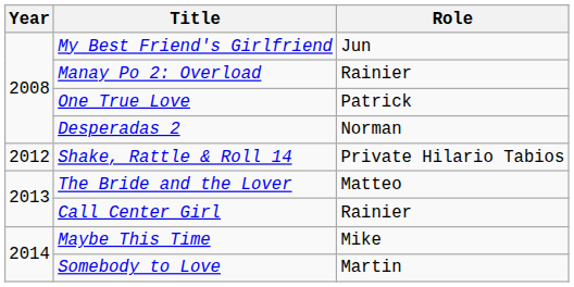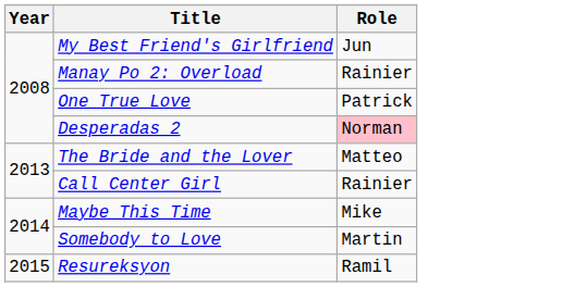 <table class="wikitable">
 <tr>
 <th>Year</th>
 <th>Title</th>
 <th>Role</th>
 </tr>
 <tr>
 <td rowspan=4>2008</td>
 <td><em><a href='#'>My Best Friend's Girlfriend</a></em></td>
 <td>Jun</td>
 </tr>
 <tr>
 <td><em><a href='#'>Manay Po 2: Overload</a></em></td>
 <td>Rainier</td>
 </tr>
 <tr>
 <td><em><a href='#'>One True Love</a></em></td>
 <td>Patrick</td>
 </tr>
 <tr>
 <td><em><a href='#'>Desperadas 2</a></em></td>
-<td>Norman</td>
-</tr>
-<tr>
-<td>2012</td>
-<td><em><a href='#'>Shake, Rattle & Roll 14</a></em></td>
-<td>Private Hilario Tabios</td>
+<td style="background: pink;">Norman</td>
 </tr>
 <tr>
 <td rowspan=2>2013</td>
 <td><em><a href='#'>The Bride and the Lover</a></em></td>
 <td>Matteo</td>
 </tr>
 <tr>
 <td><em><a href='#'>Call Center Girl</a></em></td>
 <td>Rainier</td>
 </tr>
 <tr>
 <td rowspan=2>2014</td>
 <td><em><a href='#'>Maybe This Time</a></em></td>
 <td>Mike</td>
 </tr>
 <tr>
 <td><em><a href='#'>Somebody to Love</a></em></td>
 <td>Martin</td>
 </tr>
+<tr>
+<td>2015</td>
+<td><em><a href='#'>Resureksyon</a></em></td>
+<td>Ramil</td>
+</tr>
 </table>
